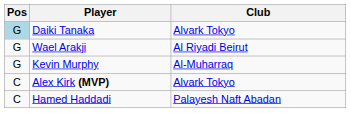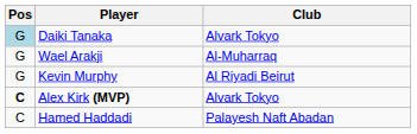 <table class="wikitable" style="text-align: center">
 <tr>
 <th width=30>Pos</th>
 <th width=200>Player</th>
 <th width=250>Club</th>
 </tr>
 <tr>
 <td style="background: lightblue;">G</td>
 <td align=left> <a href='#'>Daiki Tanaka</a></td>
 <td align=left> <a href='#'>Alvark Tokyo</a></td>
 </tr>
 <tr>
 <td>G</td>
 <td align=left> <a href='#'>Wael Arakji</a></td>
-<td align=left> <a href='#'>Al Riyadi Beirut</a></td>
+<td align=left> <a href='#'>Al-Muharraq</a></td>
 </tr>
 <tr>
 <td>G</td>
 <td align=left> <a href='#'>Kevin Murphy</a></td>
-<td align=left> <a href='#'>Al-Muharraq</a></td>
+<td align=left> <a href='#'>Al Riyadi Beirut</a></td>
 </tr>
 <tr>
-<td>C</td>
+<td><strong>C</strong></td>
 <td align=left> <a href='#'>Alex Kirk</a> <strong>(MVP)</strong></td>
 <td align=left> <a href='#'>Alvark Tokyo</a></td>
 </tr>
 <tr>
 <td>C</td>
 <td align=left> <a href='#'>Hamed Haddadi</a></td>
 <td align=left> <a href='#'>Palayesh Naft Abadan</a></td>
 </tr>
 </table>
